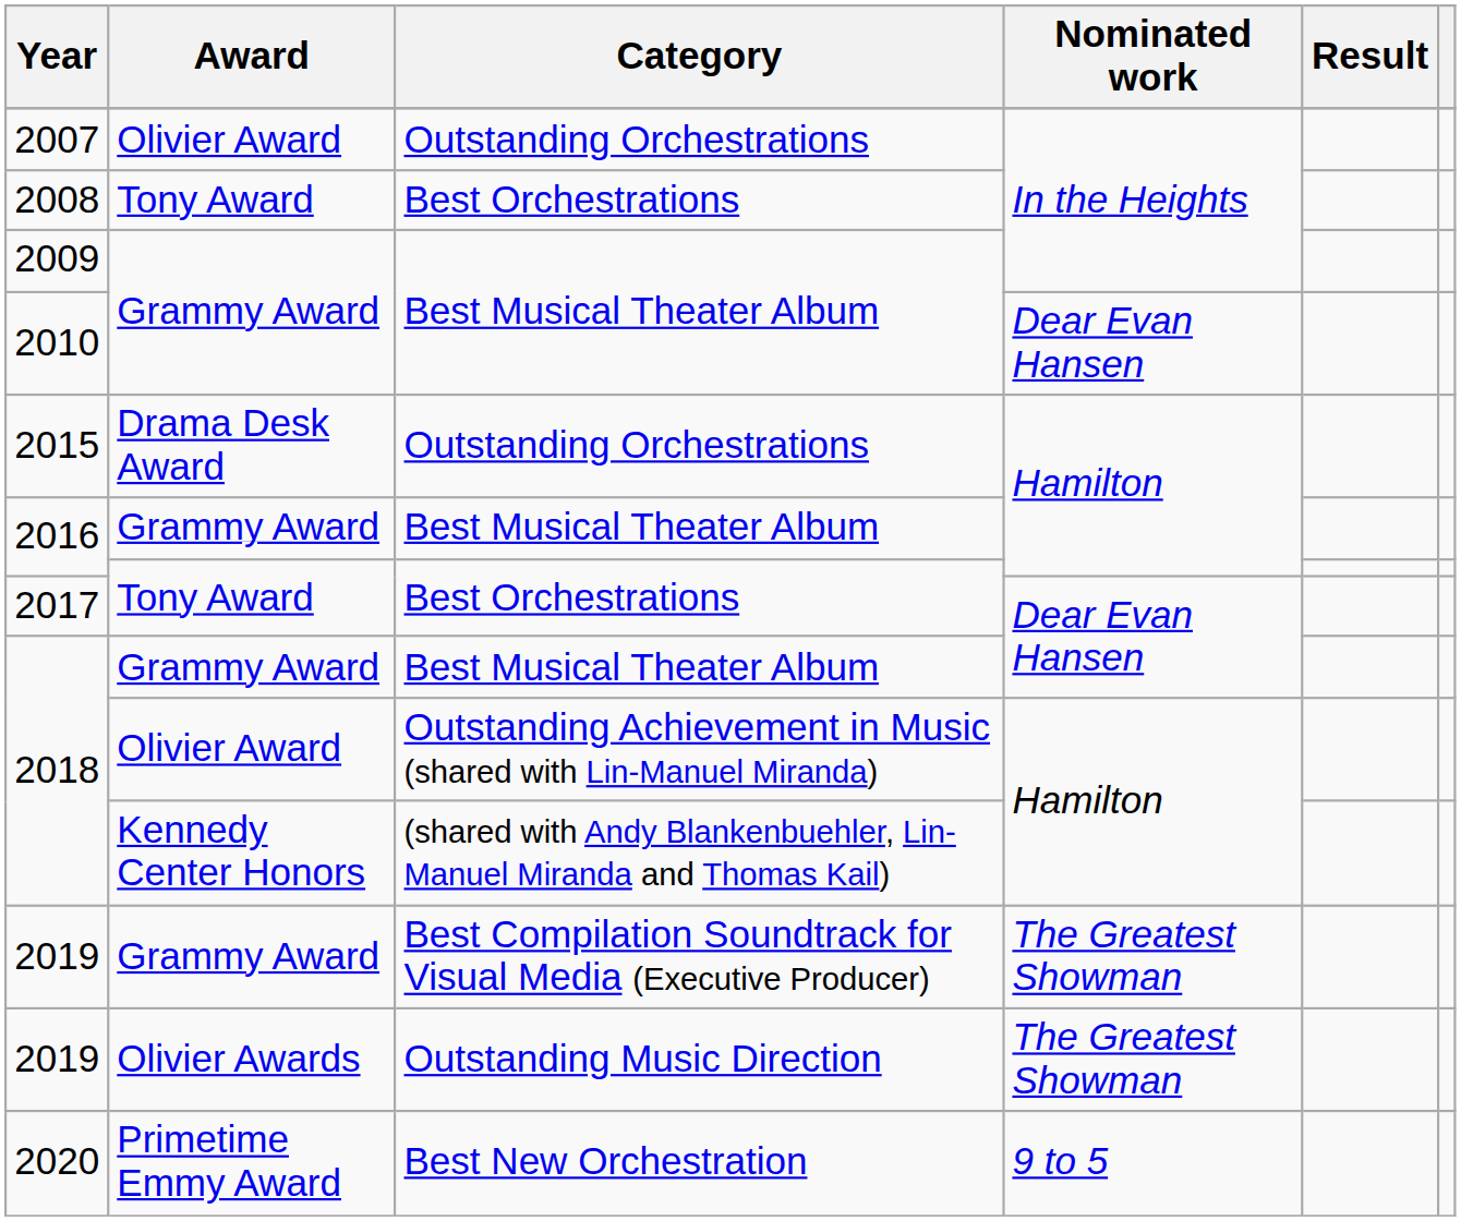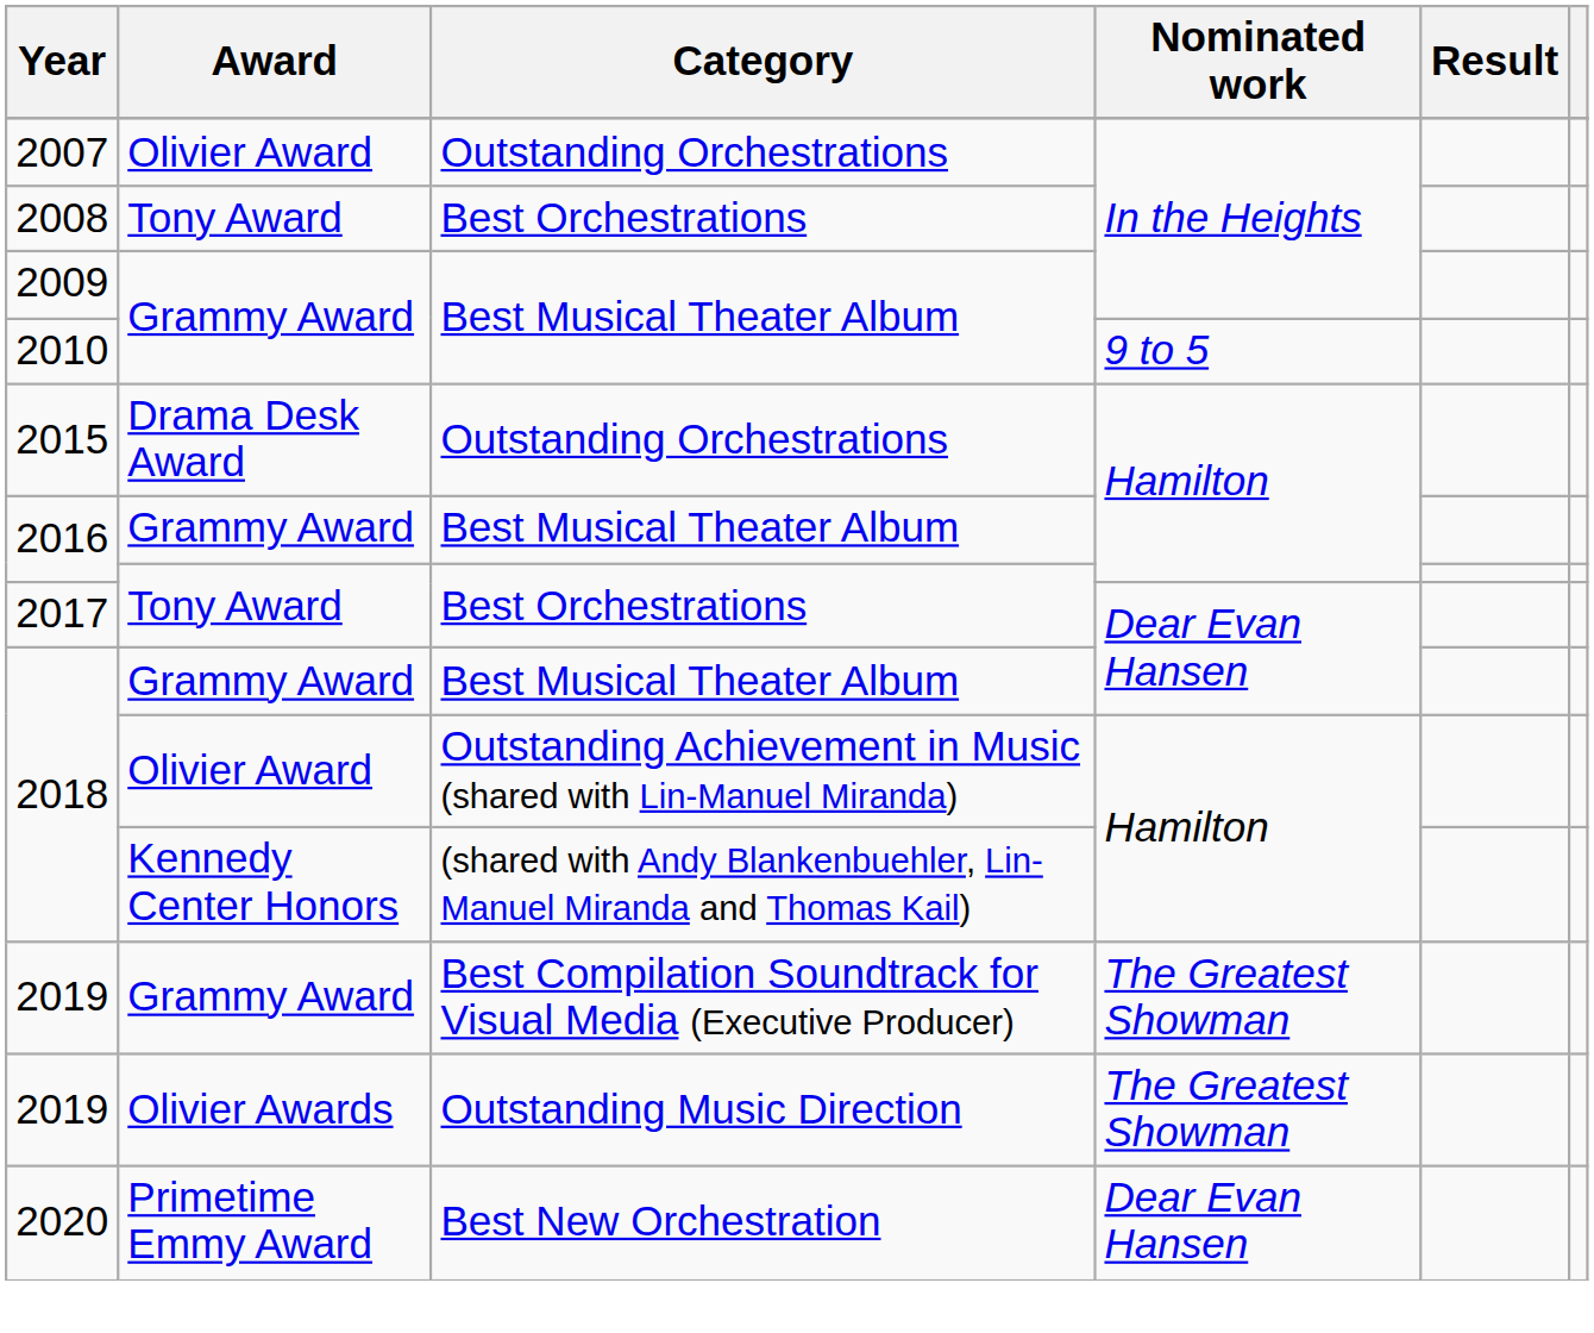 <table class="wikitable">
 <tr>
 <th>Year</th>
 <th>Award</th>
 <th>Category</th>
 <th>Nominated work</th>
 <th>Result</th>
 <th></th>
 </tr>
 <tr>
 </tr>
 <tr>
 <td>2007</td>
 <td><a href='#'>Olivier Award</a></td>
 <td><a href='#'>Outstanding Orchestrations</a></td>
 <td rowspan="3"><em><a href='#'>In the Heights</a></em></td>
 <td></td>
 <td></td>
 </tr>
 <tr>
 <td>2008</td>
 <td><a href='#'>Tony Award</a></td>
 <td><a href='#'>Best Orchestrations</a></td>
 <td></td>
 <td></td>
 </tr>
 <tr>
 <td>2009</td>
 <td rowspan="2"><a href='#'>Grammy Award</a></td>
 <td rowspan="2"><a href='#'>Best Musical Theater Album</a></td>
 <td></td>
 <td></td>
 </tr>
 <tr>
 <td>2010</td>
-<td><em><a href='#'>Dear Evan Hansen</a></em></td>
+<td><em><a href='#'>9 to 5</a></em></td>
 <td></td>
 <td></td>
 </tr>
 <tr>
 <td>2015</td>
 <td><a href='#'>Drama Desk Award</a></td>
 <td><a href='#'>Outstanding Orchestrations</a></td>
 <td rowspan="3"><em><a href='#'>Hamilton</a></em></td>
 <td></td>
 <td></td>
 </tr>
 <tr>
 <td rowspan="2">2016</td>
 <td><a href='#'>Grammy Award</a></td>
 <td><a href='#'>Best Musical Theater Album</a></td>
 <td></td>
 <td></td>
 </tr>
 <tr>
 <td rowspan="2"><a href='#'>Tony Award</a></td>
 <td rowspan="2"><a href='#'>Best Orchestrations</a></td>
 <td></td>
 <td></td>
 </tr>
 <tr>
 <td>2017</td>
 <td rowspan="2"><em><a href='#'>Dear Evan Hansen</a></em></td>
 <td></td>
 <td></td>
 </tr>
 <tr>
 <td rowspan="3">2018</td>
 <td><a href='#'>Grammy Award</a></td>
 <td><a href='#'>Best Musical Theater Album</a></td>
 <td></td>
 <td></td>
 </tr>
 <tr>
 <td><a href='#'>Olivier Award</a></td>
 <td><a href='#'>Outstanding Achievement in Music</a> <small>(shared with <a href='#'>Lin-Manuel Miranda</a>)</small></td>
 <td rowspan="2"><em>Hamilton</em></td>
 <td></td>
 <td></td>
 </tr>
 <tr>
 <td><a href='#'>Kennedy Center Honors</a></td>
 <td><small> (shared with <a href='#'>Andy Blankenbuehler</a>, <a href='#'>Lin-Manuel Miranda</a> and <a href='#'>Thomas Kail</a>)</small></td>
 <td></td>
 <td></td>
 </tr>
 <tr>
 <td>2019</td>
 <td><a href='#'>Grammy Award</a></td>
 <td><a href='#'>Best Compilation Soundtrack for Visual Media</a> <small>(Executive Producer)</small></td>
 <td><em><a href='#'>The Greatest Showman</a></em></td>
 <td></td>
 <td></td>
 </tr>
 <tr>
 <td>2019</td>
 <td><a href='#'>Olivier Awards</a></td>
 <td><a href='#'>Outstanding Music Direction</a></td>
 <td><em><a href='#'>The Greatest Showman</a></em></td>
 <td></td>
 <td></td>
 </tr>
 <tr>
 <td>2020</td>
 <td><a href='#'>Primetime Emmy Award</a></td>
 <td><a href='#'>Best New Orchestration</a></td>
-<td><em><a href='#'>9 to 5</a></em></td>
+<td><em><a href='#'>Dear Evan Hansen</a></em></td>
 <td></td>
 <td></td>
 </tr>
 </table>
